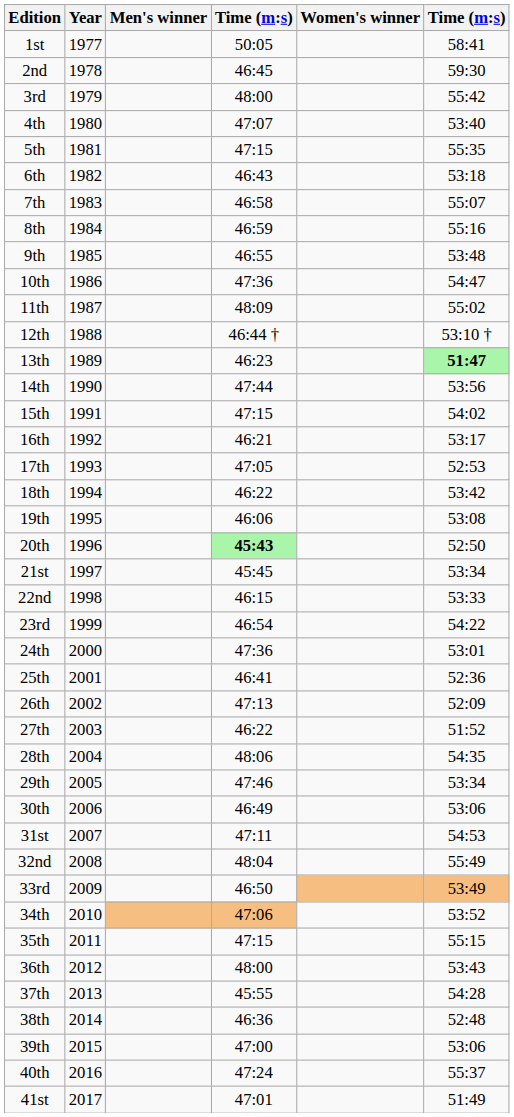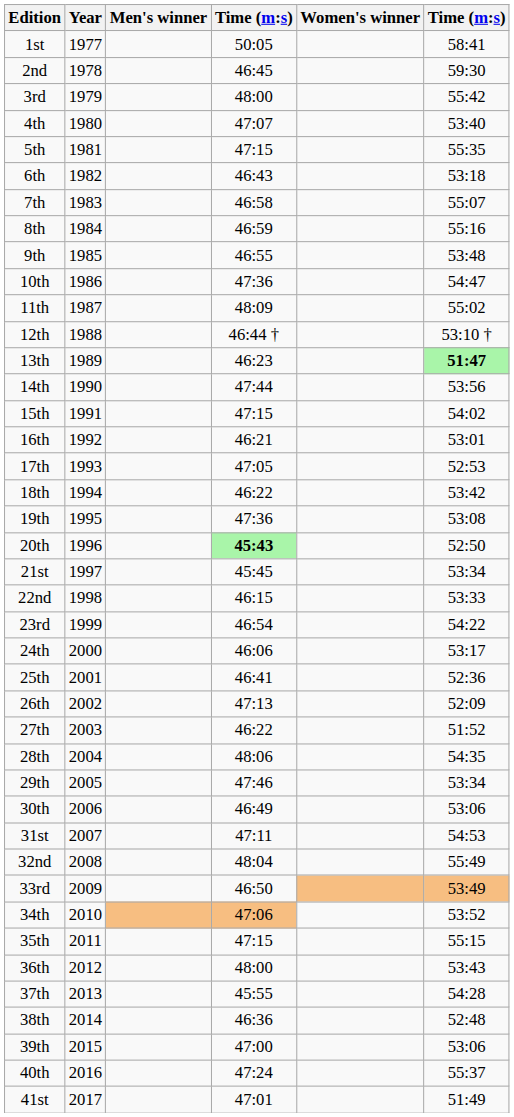 <table class="wikitable sortable" style="text-align:center">
 <tr>
 <th class=unsortable>Edition</th>
 <th>Year</th>
 <th class=unsortable>Men's winner</th>
 <th>Time (<a href='#'>m</a>:<a href='#'>s</a>)</th>
 <th class=unsortable>Women's winner</th>
 <th>Time (<a href='#'>m</a>:<a href='#'>s</a>)</th>
 </tr>
 <tr>
 <td>1st</td>
 <td>1977</td>
 <td align=left></td>
 <td>50:05</td>
 <td align=left></td>
 <td>58:41</td>
 </tr>
 <tr>
 <td>2nd</td>
 <td>1978</td>
 <td align=left></td>
 <td>46:45</td>
 <td align=left></td>
 <td>59:30</td>
 </tr>
 <tr>
 <td>3rd</td>
 <td>1979</td>
 <td align=left></td>
 <td>48:00</td>
 <td align=left></td>
 <td>55:42</td>
 </tr>
 <tr>
 <td>4th</td>
 <td>1980</td>
 <td align=left></td>
 <td>47:07</td>
 <td align=left></td>
 <td>53:40</td>
 </tr>
 <tr>
 <td>5th</td>
 <td>1981</td>
 <td align=left></td>
 <td>47:15</td>
 <td align=left></td>
 <td>55:35</td>
 </tr>
 <tr>
 <td>6th</td>
 <td>1982</td>
 <td align=left></td>
 <td>46:43</td>
 <td align=left></td>
 <td>53:18</td>
 </tr>
 <tr>
 <td>7th</td>
 <td>1983</td>
 <td align=left></td>
 <td>46:58</td>
 <td align=left></td>
 <td>55:07</td>
 </tr>
 <tr>
 <td>8th</td>
 <td>1984</td>
 <td align=left></td>
 <td>46:59</td>
 <td align=left></td>
 <td>55:16</td>
 </tr>
 <tr>
 <td>9th</td>
 <td>1985</td>
 <td align=left></td>
 <td>46:55</td>
 <td align=left></td>
 <td>53:48</td>
 </tr>
 <tr>
 <td>10th</td>
 <td>1986</td>
 <td align=left></td>
 <td>47:36</td>
 <td align=left></td>
 <td>54:47</td>
 </tr>
 <tr>
 <td>11th</td>
 <td>1987</td>
 <td align=left></td>
 <td>48:09</td>
 <td align=left></td>
 <td>55:02</td>
 </tr>
 <tr>
 <td>12th</td>
 <td>1988</td>
 <td align=left></td>
 <td>46:44 †</td>
 <td align=left></td>
 <td>53:10 †</td>
 </tr>
 <tr>
 <td>13th</td>
 <td>1989</td>
 <td align=left></td>
 <td>46:23</td>
 <td align=left></td>
 <td bgcolor=#A9F5A9><strong>51:47</strong></td>
 </tr>
 <tr>
 <td>14th</td>
 <td>1990</td>
 <td align=left></td>
 <td>47:44</td>
 <td align=left></td>
 <td>53:56</td>
 </tr>
 <tr>
 <td>15th</td>
 <td>1991</td>
 <td align=left></td>
 <td>47:15</td>
 <td align=left></td>
 <td>54:02</td>
 </tr>
 <tr>
 <td>16th</td>
 <td>1992</td>
 <td align=left></td>
 <td>46:21</td>
 <td align=left></td>
-<td>53:17</td>
+<td>53:01</td>
 </tr>
 <tr>
 <td>17th</td>
 <td>1993</td>
 <td align=left></td>
 <td>47:05</td>
 <td align=left></td>
 <td>52:53</td>
 </tr>
 <tr>
 <td>18th</td>
 <td>1994</td>
 <td align=left></td>
 <td>46:22</td>
 <td align=left></td>
 <td>53:42</td>
 </tr>
 <tr>
 <td>19th</td>
 <td>1995</td>
 <td align=left></td>
-<td>46:06</td>
+<td>47:36</td>
 <td align=left></td>
 <td>53:08</td>
 </tr>
 <tr>
 <td>20th</td>
 <td>1996</td>
 <td align=left></td>
 <td bgcolor=#A9F5A9><strong>45:43</strong></td>
 <td align=left></td>
 <td>52:50</td>
 </tr>
 <tr>
 <td>21st</td>
 <td>1997</td>
 <td align=left></td>
 <td>45:45</td>
 <td align=left></td>
 <td>53:34</td>
 </tr>
 <tr>
 <td>22nd</td>
 <td>1998</td>
 <td align=left></td>
 <td>46:15</td>
 <td align=left></td>
 <td>53:33</td>
 </tr>
 <tr>
 <td>23rd</td>
 <td>1999</td>
 <td align=left></td>
 <td>46:54</td>
 <td align=left></td>
 <td>54:22</td>
 </tr>
 <tr>
 <td>24th</td>
 <td>2000</td>
 <td align=left></td>
-<td>47:36</td>
+<td>46:06</td>
 <td align=left></td>
-<td>53:01</td>
+<td>53:17</td>
 </tr>
 <tr>
 <td>25th</td>
 <td>2001</td>
 <td align=left></td>
 <td>46:41</td>
 <td align=left></td>
 <td>52:36</td>
 </tr>
 <tr>
 <td>26th</td>
 <td>2002</td>
 <td align=left></td>
 <td>47:13</td>
 <td align=left></td>
 <td>52:09</td>
 </tr>
 <tr>
 <td>27th</td>
 <td>2003</td>
 <td align=left></td>
 <td>46:22</td>
 <td align=left></td>
 <td>51:52</td>
 </tr>
 <tr>
 <td>28th</td>
 <td>2004</td>
 <td align=left></td>
 <td>48:06</td>
 <td align=left></td>
 <td>54:35</td>
 </tr>
 <tr>
 <td>29th</td>
 <td>2005</td>
 <td align=left></td>
 <td>47:46</td>
 <td align=left></td>
 <td>53:34</td>
 </tr>
 <tr>
 <td>30th</td>
 <td>2006</td>
 <td align=left></td>
 <td>46:49</td>
 <td align=left></td>
 <td>53:06</td>
 </tr>
 <tr>
 <td>31st</td>
 <td>2007</td>
 <td align=left></td>
 <td>47:11</td>
 <td align=left></td>
 <td>54:53</td>
 </tr>
 <tr>
 <td>32nd</td>
 <td>2008</td>
 <td align=left></td>
 <td>48:04</td>
 <td align=left></td>
 <td>55:49</td>
 </tr>
 <tr>
 <td>33rd</td>
 <td>2009</td>
 <td align=left></td>
 <td>46:50</td>
 <td bgcolor=#F7BE81 align=left></td>
 <td bgcolor=#F7BE81>53:49</td>
 </tr>
 <tr>
 <td>34th</td>
 <td>2010</td>
 <td bgcolor=#F7BE81 align=left></td>
 <td bgcolor=#F7BE81>47:06</td>
 <td align=left></td>
 <td>53:52</td>
 </tr>
 <tr>
 <td>35th</td>
 <td>2011</td>
 <td align=left></td>
 <td>47:15</td>
 <td align=left></td>
 <td>55:15</td>
 </tr>
 <tr>
 <td>36th</td>
 <td>2012</td>
 <td align=left></td>
 <td>48:00</td>
 <td align=left></td>
 <td>53:43</td>
 </tr>
 <tr>
 <td>37th</td>
 <td>2013</td>
 <td align=left></td>
 <td>45:55</td>
 <td align=left></td>
 <td>54:28</td>
 </tr>
 <tr>
 <td>38th</td>
 <td>2014</td>
 <td align=left></td>
 <td>46:36</td>
 <td align=left></td>
 <td>52:48</td>
 </tr>
 <tr>
 <td>39th</td>
 <td>2015</td>
 <td align=left></td>
 <td>47:00</td>
 <td align=left></td>
 <td>53:06</td>
 </tr>
 <tr>
 <td>40th</td>
 <td>2016</td>
 <td align=left></td>
 <td>47:24</td>
 <td align=left></td>
 <td>55:37</td>
 </tr>
 <tr>
 <td>41st</td>
 <td>2017</td>
 <td align=left></td>
 <td>47:01</td>
 <td align=left></td>
 <td>51:49</td>
 </tr>
 </table>
